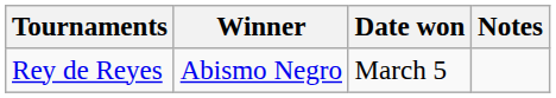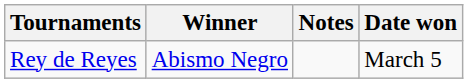 <table class="wikitable">
 <tr>
 <th>Tournaments</th>
 <th>Winner</th>
+<th>Notes</th>
 <th>Date won</th>
-<th>Notes</th>
 </tr>
 <tr>
 <td><a href='#'>Rey de Reyes</a></td>
 <td><a href='#'>Abismo Negro</a></td>
+<td></td>
 <td>March 5</td>
-<td></td>
 </tr>
 </table>
